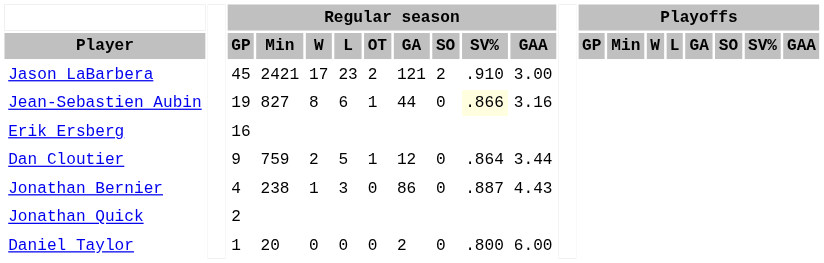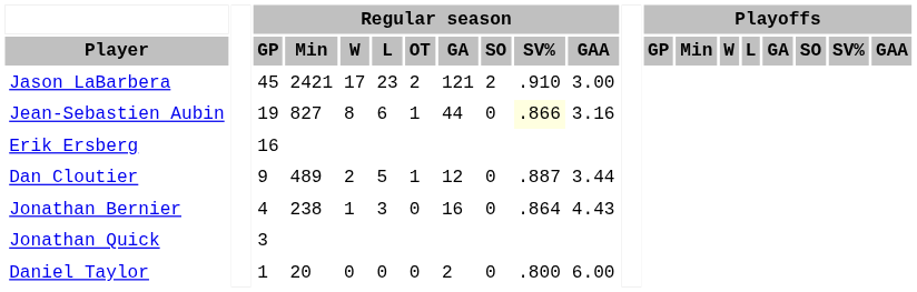 <table BORDER="0" CELLPADDING="3" CELLSPACING="2" ID="Table1">
 <tr ALIGN="center" bgcolor="#c0c0c0">
 <th ALIGN="center" colspan="1" bgcolor="#ffffff"> </th>
 <th ALIGN="center" rowspan="99" bgcolor="#ffffff"> </th>
 <th ALIGN="center" colspan="9">Regular season</th>
 <th ALIGN="center" rowspan="99" bgcolor="#ffffff"> </th>
 <th ALIGN="center" colspan="8">Playoffs</th>
 </tr>
 <tr ALIGN="center" bgcolor="#c0c0c0">
 <th ALIGN="center">Player</th>
 <th ALIGN="center">GP</th>
 <th ALIGN="center">Min</th>
 <th ALIGN="center">W</th>
 <th ALIGN="center">L</th>
 <th ALIGN="center">OT</th>
 <th ALIGN="center">GA</th>
 <th ALIGN="center">SO</th>
 <th ALIGN="center">SV%</th>
 <th ALIGN="center">GAA</th>
 <th ALIGN="center">GP</th>
 <th ALIGN="center">Min</th>
 <th ALIGN="center">W</th>
 <th ALIGN="center">L</th>
 <th ALIGN="center">GA</th>
 <th ALIGN="center">SO</th>
 <th ALIGN="center">SV%</th>
 <th ALIGN="center">GAA</th>
 </tr>
 <tr>
 <td><a href='#'>Jason LaBarbera</a></td>
 <td>45</td>
 <td>2421</td>
 <td>17</td>
 <td>23</td>
 <td>2</td>
 <td>121</td>
 <td>2</td>
 <td>.910</td>
 <td>3.00</td>
 </tr>
 <tr>
 <td><a href='#'>Jean-Sebastien Aubin</a></td>
 <td>19</td>
 <td>827</td>
 <td>8</td>
 <td>6</td>
 <td>1</td>
 <td>44</td>
 <td>0</td>
 <td style="background: lightyellow;">.866</td>
 <td>3.16</td>
 </tr>
 <tr>
 <td><a href='#'>Erik Ersberg</a></td>
 <td>16</td>
 <td></td>
 <td></td>
 <td></td>
 <td></td>
 <td></td>
 <td></td>
 <td></td>
 <td></td>
 </tr>
 <tr>
 <td><a href='#'>Dan Cloutier</a></td>
 <td>9</td>
-<td>759</td>
+<td>489</td>
 <td>2</td>
 <td>5</td>
 <td>1</td>
 <td>12</td>
 <td>0</td>
-<td>.864</td>
+<td>.887</td>
 <td>3.44</td>
 </tr>
 <tr>
 <td><a href='#'>Jonathan Bernier</a></td>
 <td>4</td>
 <td>238</td>
 <td>1</td>
 <td>3</td>
 <td>0</td>
-<td>86</td>
+<td>16</td>
 <td>0</td>
-<td>.887</td>
+<td>.864</td>
 <td>4.43</td>
 </tr>
 <tr>
 <td><a href='#'>Jonathan Quick</a></td>
-<td>2</td>
+<td>3</td>
 <td></td>
 <td></td>
 <td></td>
 <td></td>
 <td></td>
 <td></td>
 <td></td>
 <td></td>
 </tr>
 <tr>
 <td><a href='#'>Daniel Taylor</a></td>
 <td>1</td>
 <td>20</td>
 <td>0</td>
 <td>0</td>
 <td>0</td>
 <td>2</td>
 <td>0</td>
 <td>.800</td>
 <td>6.00</td>
 </tr>
 </table>
